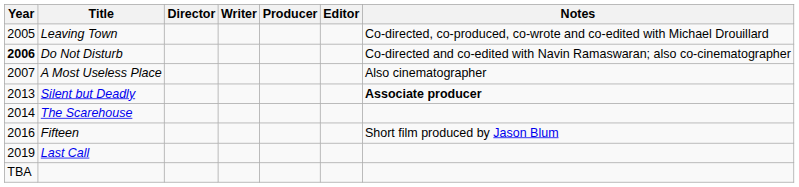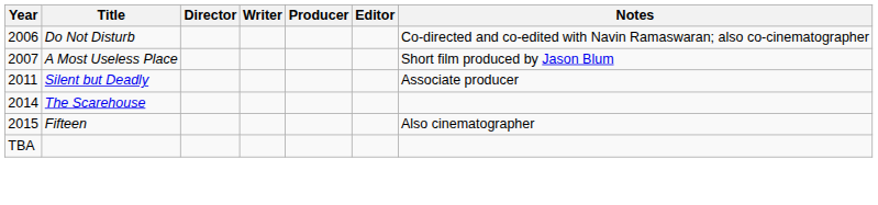 <table class="wikitable">
 <tr>
 <th>Year</th>
 <th>Title</th>
 <th>Director</th>
 <th>Writer</th>
 <th>Producer</th>
 <th>Editor</th>
 <th>Notes</th>
 </tr>
 <tr>
-<td>2005</td>
-<td><em>Leaving Town</em></td>
-<td></td>
-<td></td>
-<td></td>
-<td></td>
-<td>Co-directed, co-produced, co-wrote and co-edited with Michael Drouillard</td>
-</tr>
-<tr>
-<td><strong>2006</strong></td>
+<td>2006</td>
 <td><em>Do Not Disturb</em></td>
 <td></td>
 <td></td>
 <td></td>
 <td></td>
 <td>Co-directed and co-edited with Navin Ramaswaran; also co-cinematographer</td>
 </tr>
 <tr>
 <td>2007</td>
 <td><em>A Most Useless Place</em></td>
 <td></td>
 <td></td>
 <td></td>
 <td></td>
-<td>Also cinematographer</td>
+<td>Short film produced by <a href='#'>Jason Blum</a></td>
 </tr>
 <tr>
-<td>2013</td>
+<td>2011</td>
 <td><em><a href='#'>Silent but Deadly</a></em></td>
 <td></td>
 <td></td>
 <td></td>
 <td></td>
-<td><strong>Associate producer</strong></td>
+<td>Associate producer</td>
 </tr>
 <tr>
 <td>2014</td>
 <td><em><a href='#'>The Scarehouse</a></em></td>
 <td></td>
 <td></td>
 <td></td>
 <td></td>
 <td></td>
 </tr>
 <tr>
-<td>2016</td>
+<td>2015</td>
 <td><em>Fifteen</em></td>
 <td></td>
 <td></td>
 <td></td>
 <td></td>
-<td>Short film produced by <a href='#'>Jason Blum</a></td>
-</tr>
-<tr>
-<td>2019</td>
-<td><em><a href='#'>Last Call</a></em></td>
-<td></td>
-<td></td>
-<td></td>
-<td></td>
-<td></td>
+<td>Also cinematographer</td>
 </tr>
 <tr>
 <td>TBA</td>
 <td></td>
 <td></td>
 <td></td>
 <td></td>
 <td></td>
 <td></td>
 </tr>
 </table>
